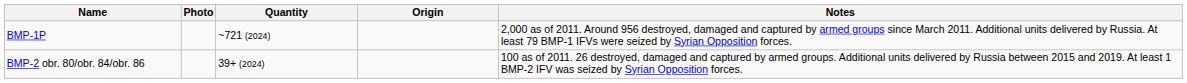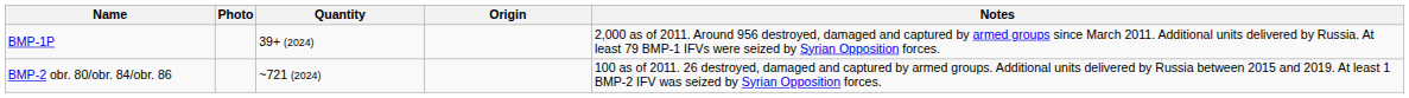 <table class="wikitable" style="width:90%;">
 <tr>
 <th style="width:15%;">Name</th>
 <th>Photo</th>
 <th style="width:12%;">Quantity</th>
 <th style="width:12%;">Origin</th>
 <th>Notes</th>
 </tr>
 <tr>
 <td><a href='#'>BMP-1P</a></td>
 <td></td>
-<td>~721 <small>(2024)</small></td>
+<td>39+ <small>(2024)</small></td>
 <td></td>
 <td>2,000 as of 2011. Around 956 destroyed, damaged and captured by <a href='#'>armed groups</a> since March 2011. Additional units delivered by Russia. At least 79 BMP-1 IFVs were seized by <a href='#'>Syrian Opposition</a> forces.</td>
 </tr>
 <tr>
 <td><a href='#'>BMP-2</a> obr. 80/obr. 84/obr. 86</td>
 <td></td>
-<td>39+ <small>(2024)</small></td>
+<td>~721 <small>(2024)</small></td>
 <td></td>
 <td>100 as of 2011. 26 destroyed, damaged and captured by armed groups. Additional units delivered by Russia between 2015 and 2019. At least 1 BMP-2 IFV was seized by <a href='#'>Syrian Opposition</a> forces.</td>
 </tr>
 </table>
